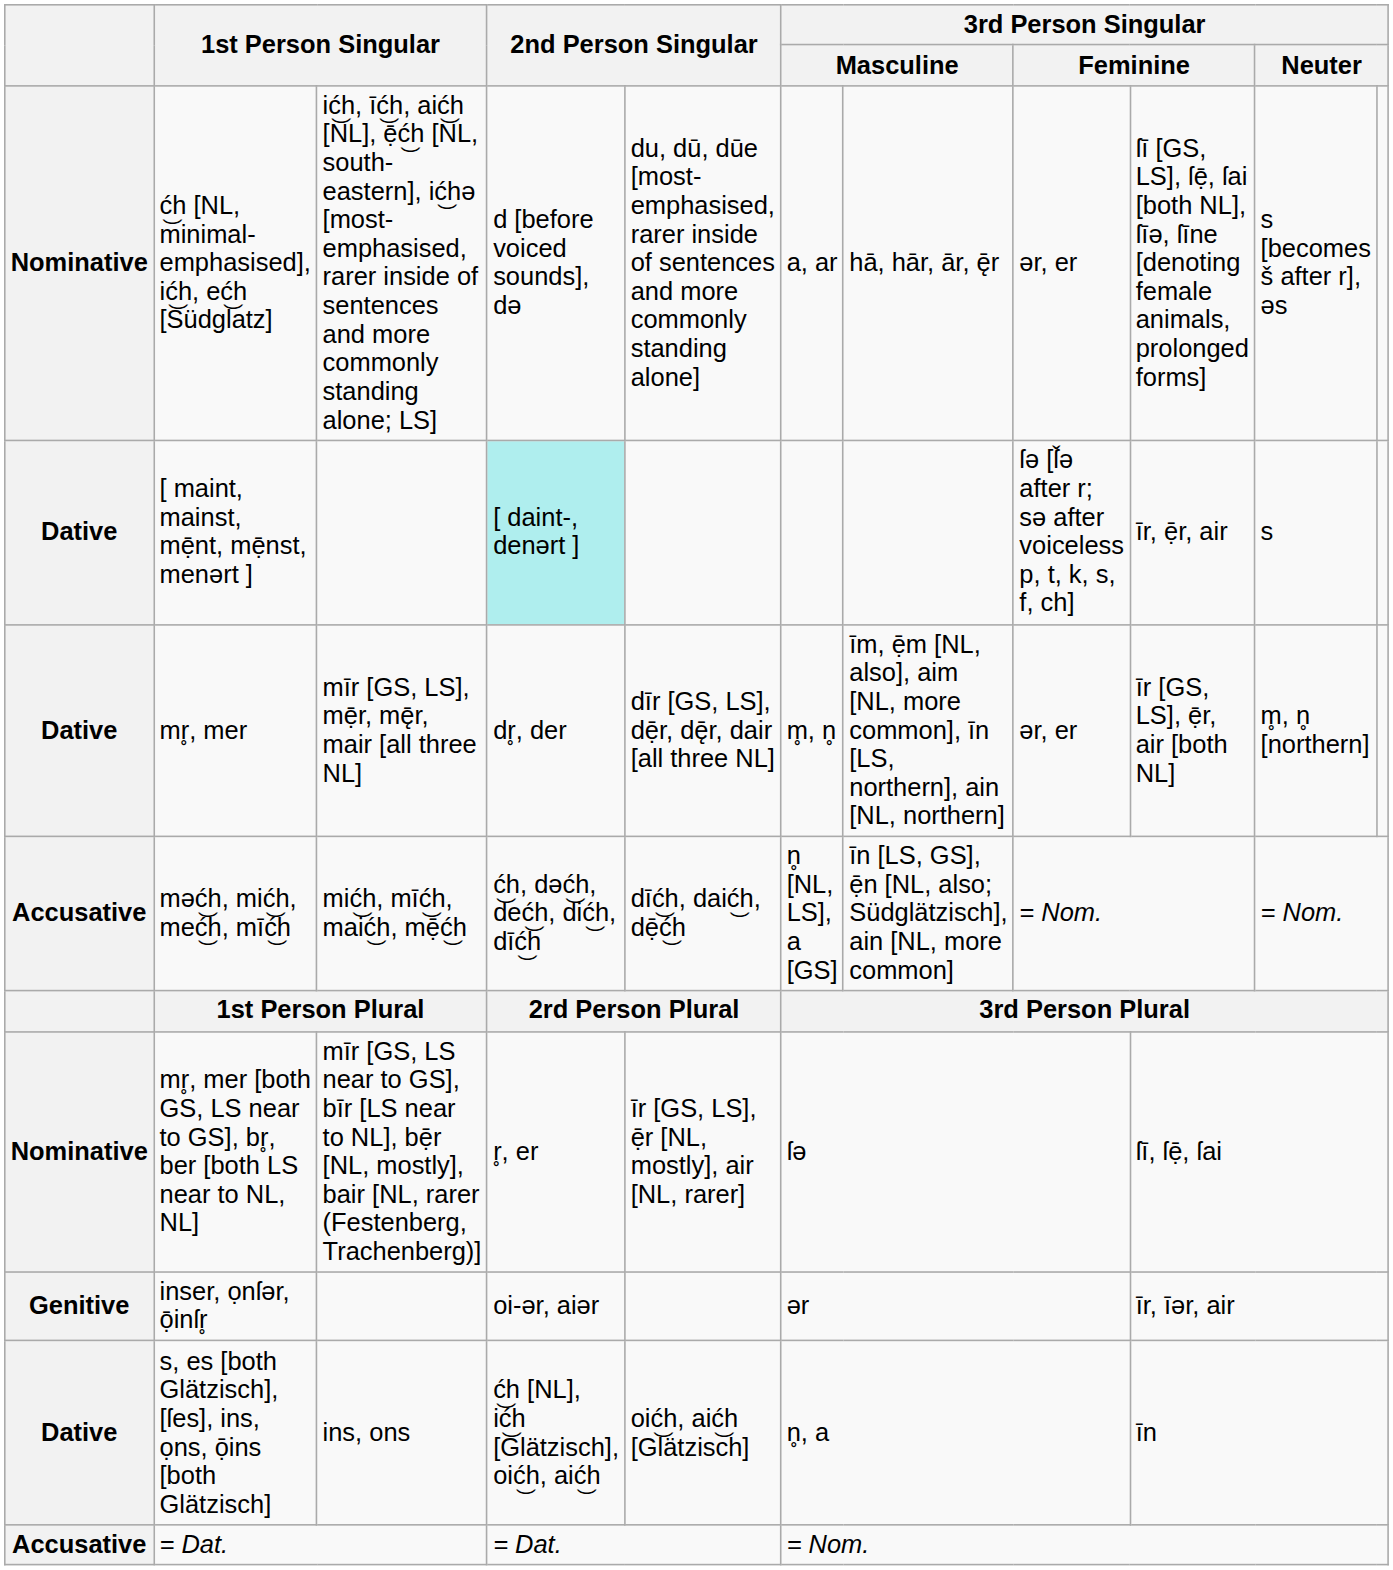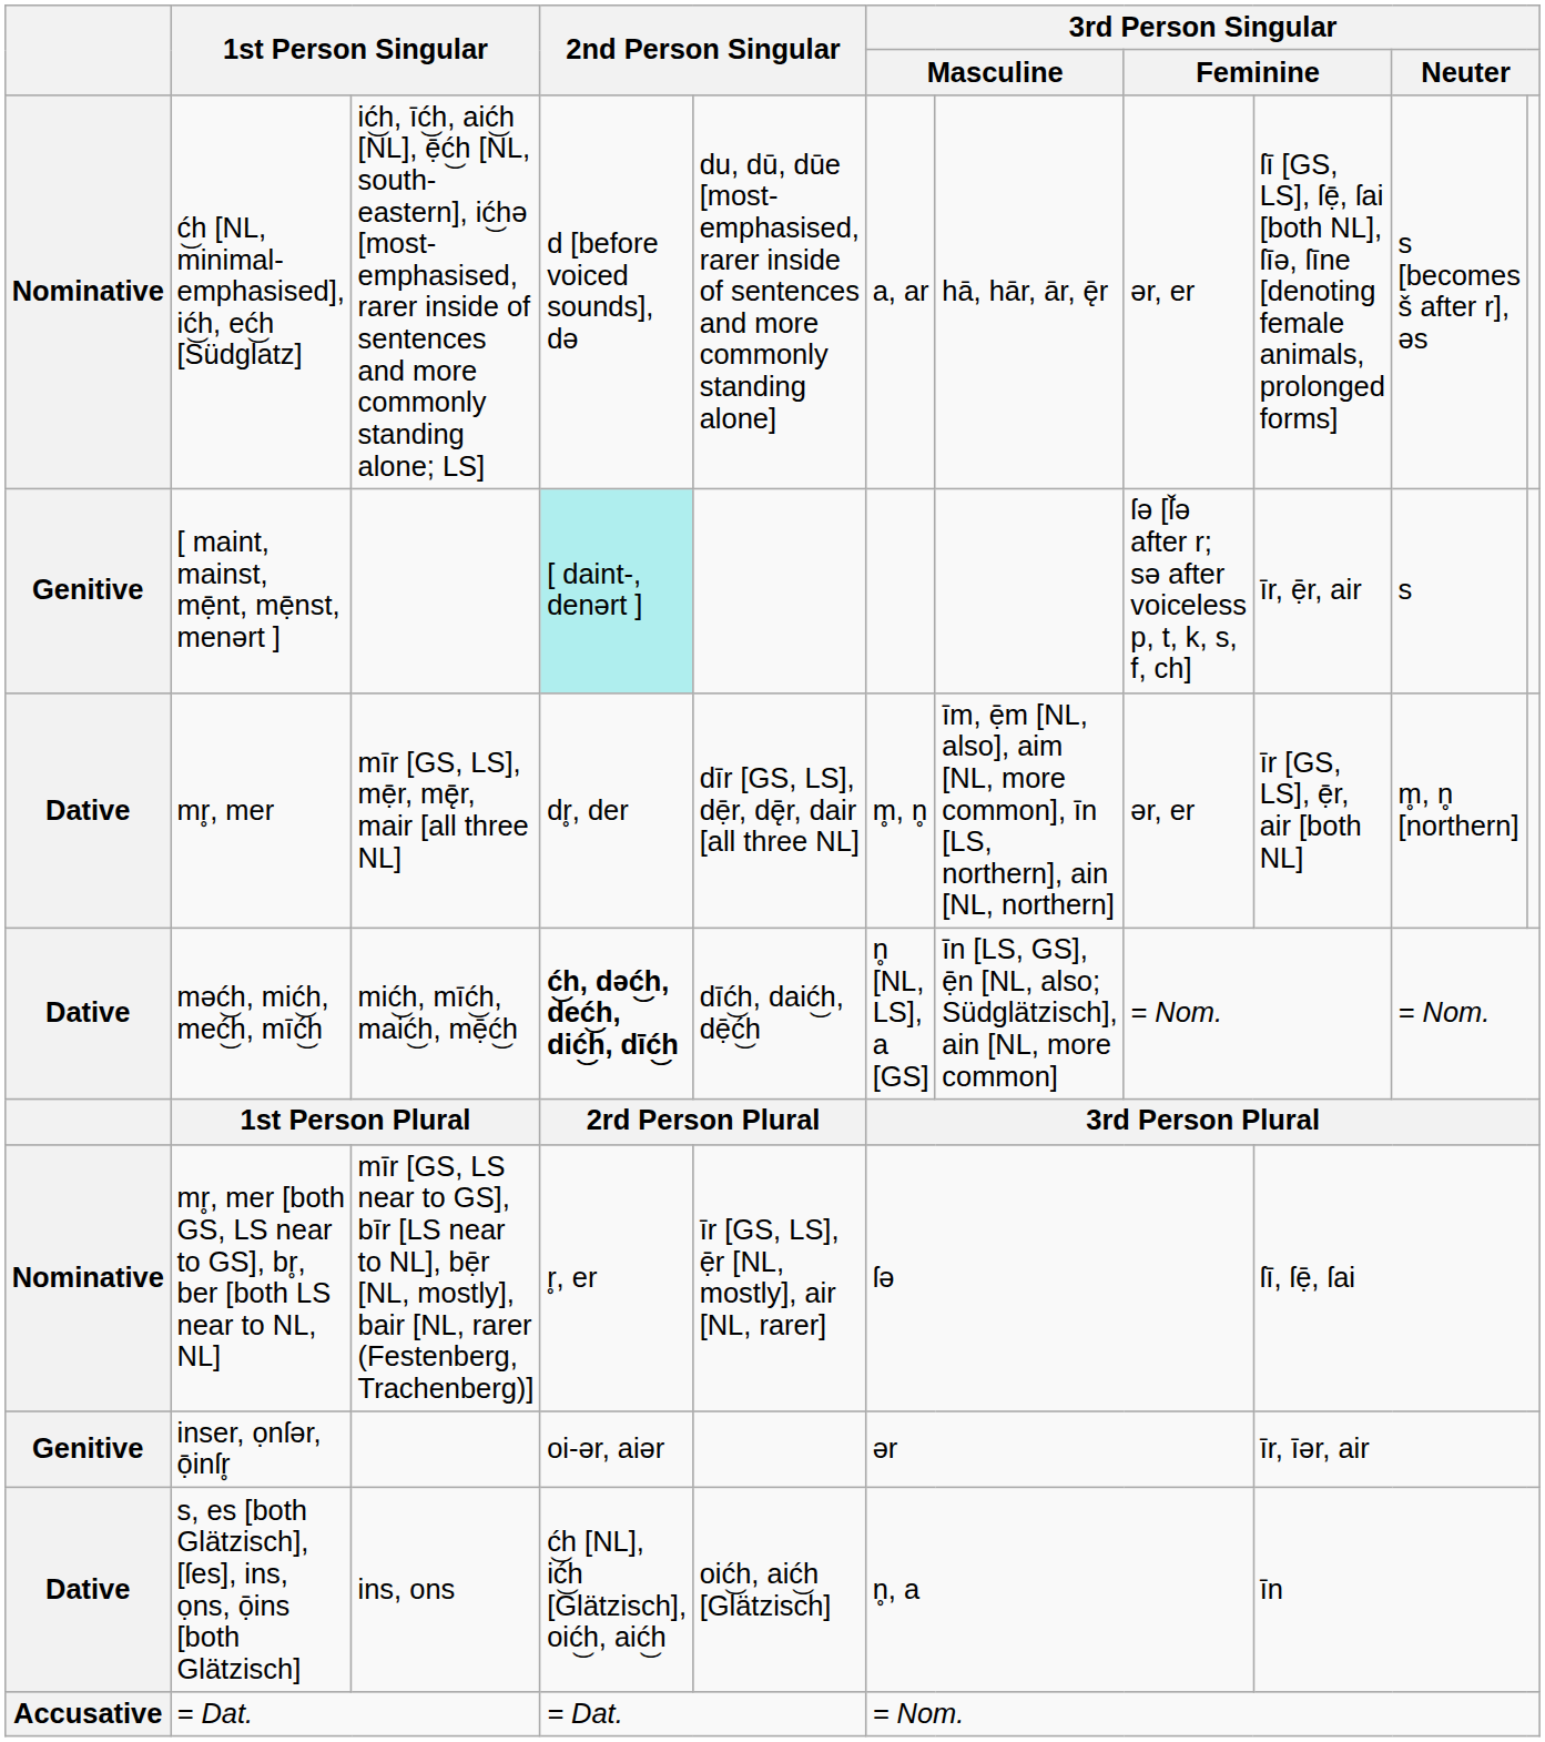 <table class="wikitable">
 <tr>
 <th rowspan="2"></th>
 <th colspan="2" rowspan="2">1st Person Singular</th>
 <th colspan="2" rowspan="2">2nd Person Singular</th>
 <th colspan="6">3rd Person Singular</th>
 </tr>
 <tr>
 <th colspan="2">Masculine</th>
 <th colspan="2">Feminine</th>
 <th colspan="2">Neuter</th>
 </tr>
 <tr>
 <th>Nominative</th>
 <td>ć͜h [NL, minimal-emphasised], ić͜h, eć͜h [Südglatz]</td>
 <td>ić͜h, īć͜h, aić͜h [NL], ẹ̄ć͜h [NL, south-eastern], ić͜hə [most-emphasised, rarer inside of sentences and more commonly standing alone; LS]</td>
 <td>d [before voiced sounds], də</td>
 <td>du, dū, dūe  [most-emphasised, rarer inside of sentences and more commonly standing alone]</td>
 <td>a, ar</td>
 <td>hā, hār, ār, ę̄r</td>
 <td>ər, er</td>
 <td>ſī [GS, LS], ſẹ̄, ſai [both NL], ſīə, ſīne [denoting female animals, prolonged forms]</td>
 <td>s [becomes š after r], əs</td>
 <td></td>
 </tr>
 <tr>
-<th>Dative</th>
+<th>Genitive</th>
 <td>[ maint, mainst, mẹ̄nt, mẹ̄nst, menərt ]</td>
 <td></td>
 <td style="background: paleturquoise;">[ daint-, denərt ]</td>
 <td></td>
 <td></td>
 <td></td>
 <td>ſə [ſ̌ə after r; sə after voiceless p, t, k, s, f, ch]</td>
 <td>īr, ẹ̄r, air</td>
 <td>s</td>
 <td></td>
 </tr>
 <tr>
 <th>Dative</th>
 <td>mr̥, mer</td>
 <td>mīr [GS, LS], mẹ̄r, mę̄r, mair [all three NL]</td>
 <td>dr̥, der</td>
 <td>dīr [GS, LS], dẹ̄r, dę̄r, dair [all three NL]</td>
 <td>m̥, n̥</td>
 <td>īm, ẹ̄m [NL, also], aim [NL, more common], īn [LS, northern], ain [NL, northern]</td>
 <td>ər, er</td>
 <td>īr [GS, LS], ẹ̄r, air [both NL]</td>
 <td>m̥, n̥ [northern]</td>
 <td></td>
 </tr>
 <tr>
-<th>Accusative</th>
+<th>Dative</th>
 <td>məć͜h, mić͜h, meć͜h, mīć͜h</td>
 <td>mić͜h, mīć͜h, maić͜h, mẹ̄ć͜h</td>
-<td>ć͜h, dəć͜h, deć͜h, dić͜h, dīć͜h</td>
+<td><strong>ć͜h, dəć͜h, deć͜h, dić͜h, dīć͜h</strong></td>
 <td>dīć͜h, daić͜h, dẹ̄ć͜h</td>
 <td>n̥ [NL, LS], a [GS]</td>
 <td>īn [LS, GS], ẹ̄n [NL, also; Südglätzisch], ain [NL, more common]</td>
 <td colspan="2"><em>= Nom.</em></td>
 <td colspan="2"><em>= Nom.</em></td>
 </tr>
 <tr>
 <th></th>
 <th colspan="2">1st Person Plural</th>
 <th colspan="2">2rd Person Plural</th>
 <th colspan="6">3rd Person Plural</th>
 </tr>
 <tr>
 <th>Nominative</th>
 <td>mr̥, mer [both GS, LS near to GS], br̥, ber [both LS near to NL, NL]</td>
 <td>mīr [GS, LS near to GS], bīr [LS near to NL], bẹ̄r [NL, mostly], bair [NL, rarer (Festenberg, Trachenberg)]</td>
 <td>r̥, er</td>
 <td>īr [GS, LS], ẹ̄r [NL, mostly], air [NL, rarer]</td>
 <td colspan="3">ſə</td>
 <td colspan="3">ſī, ſẹ̄, ſai</td>
 </tr>
 <tr>
 <th>Genitive</th>
 <td>inser, ọnſər, ọ̄inſr̥</td>
 <td></td>
 <td>oi-ər, aiər</td>
 <td></td>
 <td colspan="3">ər</td>
 <td colspan="3">īr, īər, air</td>
 </tr>
 <tr>
 <th>Dative</th>
 <td>s, es [both Glätzisch], [ſes], ins, ọns, ọ̄ins [both Glätzisch]</td>
 <td>ins, ons</td>
 <td>ć͜h [NL], ić͜h [Glätzisch], oić͜h, aić͜h</td>
 <td>oić͜h, aić͜h [Glätzisch]</td>
 <td colspan="3">n̥, a</td>
 <td colspan="3">īn</td>
 </tr>
 <tr>
 <th>Accusative</th>
 <td colspan="2"><em>= Dat.</em></td>
 <td colspan="2"><em>= Dat.</em></td>
 <td colspan="6"><em>= Nom.</em></td>
 </tr>
 </table>
